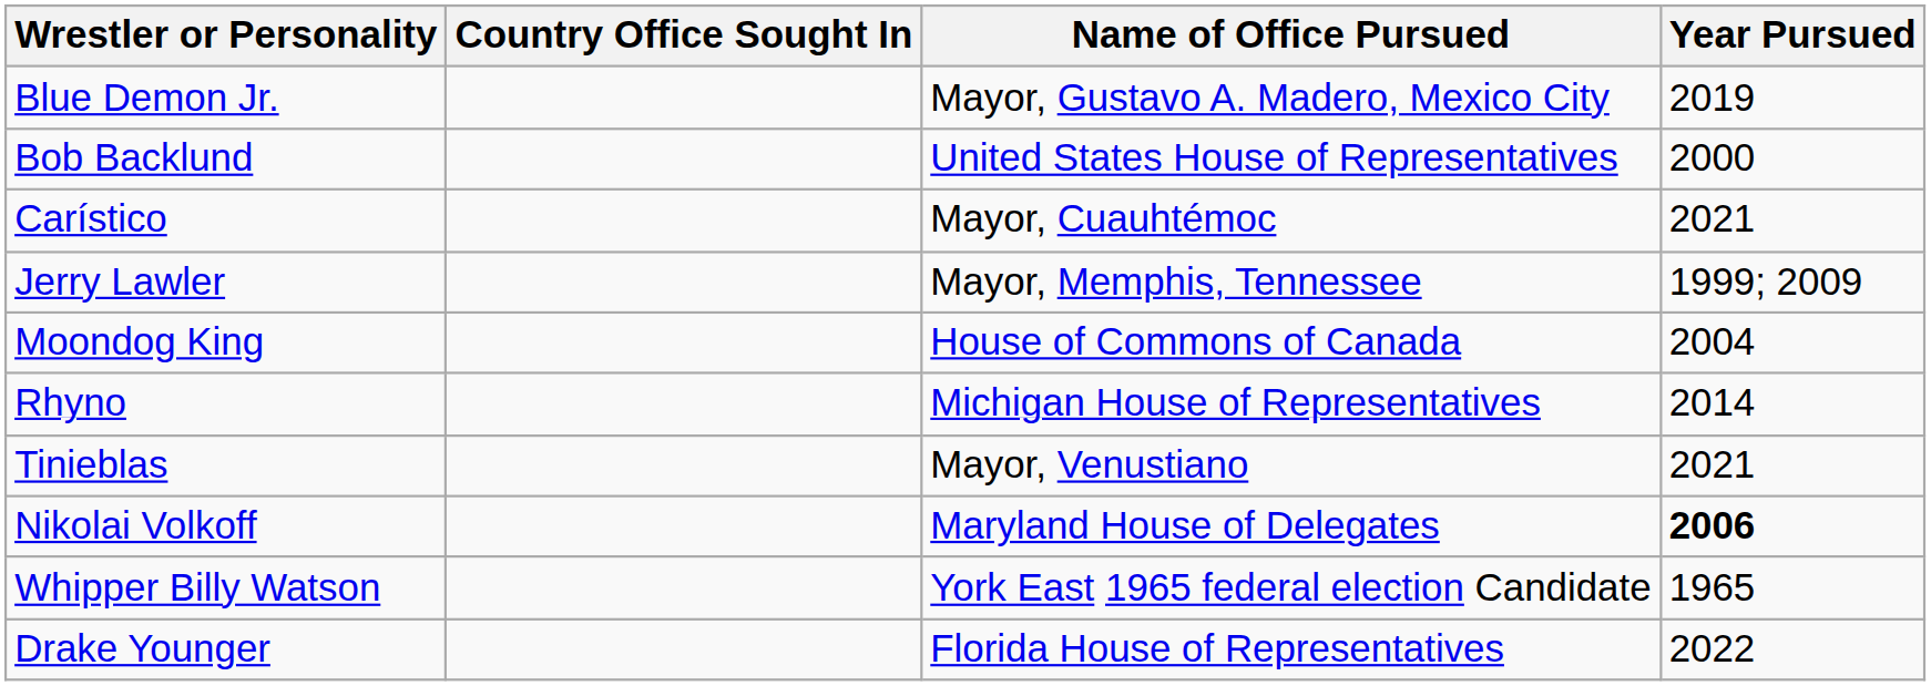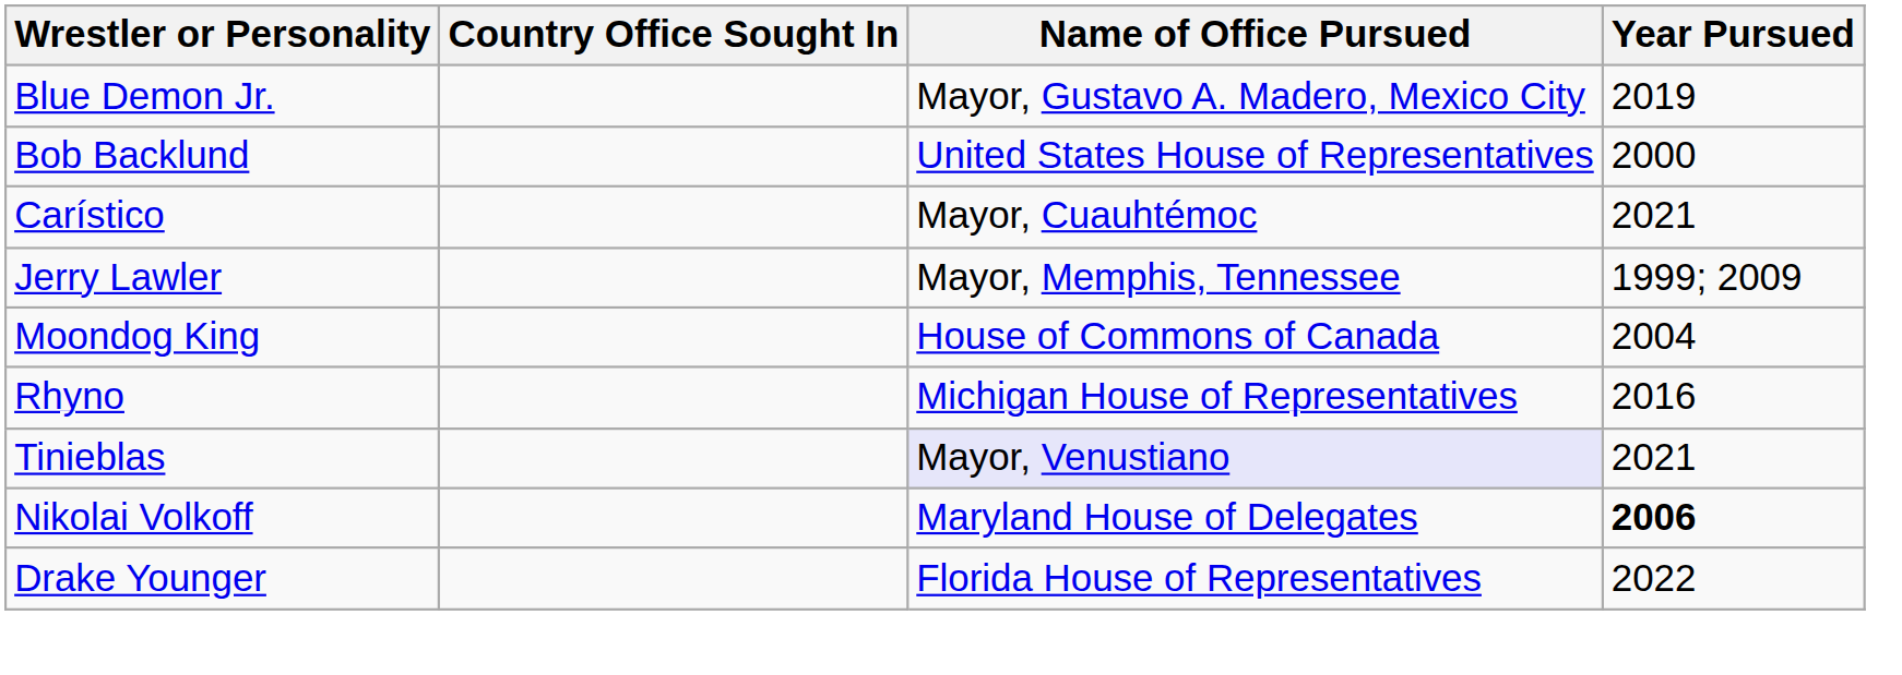 <table class="wikitable">
 <tr>
 <th>Wrestler or Personality</th>
 <th>Country Office Sought In</th>
 <th>Name of Office Pursued</th>
 <th>Year Pursued</th>
 </tr>
 <tr>
 <td><a href='#'>Blue Demon Jr.</a></td>
 <td></td>
 <td>Mayor, <a href='#'>Gustavo A. Madero, Mexico City</a></td>
 <td>2019</td>
 </tr>
 <tr>
 <td><a href='#'>Bob Backlund</a></td>
 <td></td>
 <td><a href='#'>United States House of Representatives</a></td>
 <td>2000</td>
 </tr>
 <tr>
 <td><a href='#'>Carístico</a></td>
 <td></td>
 <td>Mayor, <a href='#'>Cuauhtémoc</a></td>
 <td>2021</td>
 </tr>
 <tr>
 <td><a href='#'>Jerry Lawler</a></td>
 <td></td>
 <td>Mayor, <a href='#'>Memphis, Tennessee</a></td>
 <td>1999; 2009</td>
 </tr>
 <tr>
 <td><a href='#'>Moondog King</a></td>
 <td></td>
 <td><a href='#'>House of Commons of Canada</a></td>
 <td>2004</td>
 </tr>
 <tr>
 <td><a href='#'>Rhyno</a></td>
 <td></td>
 <td><a href='#'>Michigan House of Representatives</a></td>
-<td>2014</td>
+<td>2016</td>
 </tr>
 <tr>
 <td><a href='#'>Tinieblas</a></td>
 <td></td>
-<td>Mayor, <a href='#'>Venustiano</a></td>
+<td style="background: lavender;">Mayor, <a href='#'>Venustiano</a></td>
 <td>2021</td>
 </tr>
 <tr>
 <td><a href='#'>Nikolai Volkoff</a></td>
 <td></td>
 <td><a href='#'>Maryland House of Delegates</a></td>
 <td><strong>2006</strong></td>
 </tr>
 <tr>
-<td><a href='#'>Whipper Billy Watson</a></td>
-<td></td>
-<td><a href='#'>York East</a> <a href='#'>1965 federal election</a> Candidate</td>
-<td>1965</td>
-</tr>
-<tr>
 <td><a href='#'>Drake Younger</a></td>
 <td></td>
 <td><a href='#'>Florida House of Representatives</a></td>
 <td>2022</td>
 </tr>
 </table>
